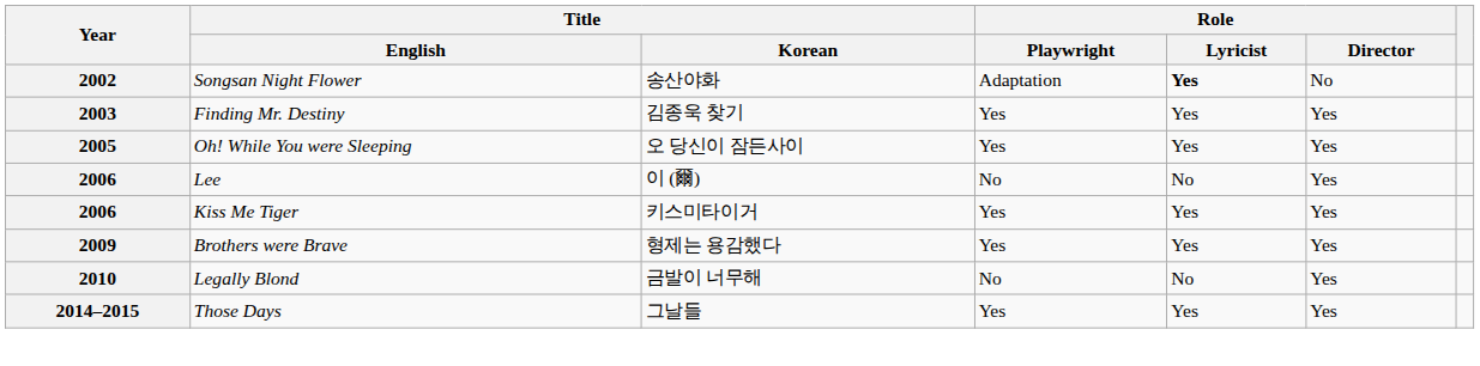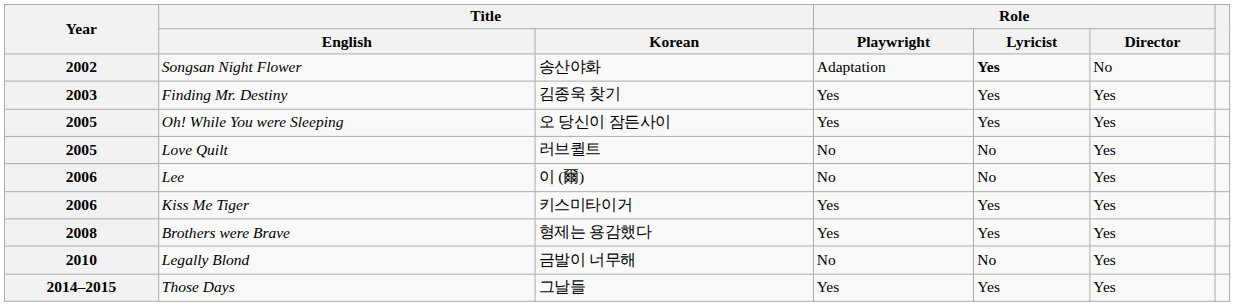 <table class="wikitable plainrowheaders sortable" style="clear:none; font-size:100%; padding:0 auto; width:100%; margin:auto">
 <tr>
 <th rowspan="2" scope="col">Year</th>
 <th colspan="2" scope="col">Title</th>
 <th colspan="3" scope="col">Role</th>
 <th rowspan="2" scope="col" class="unsortable"></th>
 </tr>
 <tr>
 <th>English</th>
 <th>Korean</th>
 <th>Playwright</th>
 <th>Lyricist</th>
 <th>Director</th>
 </tr>
 <tr>
 <th scope="row">2002</th>
 <td><em>Songsan Night Flower</em></td>
 <td>송산야화</td>
 <td>Adaptation</td>
 <td><strong>Yes</strong></td>
 <td>No</td>
 <td></td>
 </tr>
 <tr>
 <th scope="row">2003</th>
 <td><em>Finding Mr. Destiny</em></td>
 <td>김종욱 찾기</td>
 <td>Yes</td>
 <td>Yes</td>
 <td>Yes</td>
 <td></td>
 </tr>
 <tr>
 <th scope="row">2005</th>
 <td><em>Oh! While You were Sleeping</em></td>
 <td>오 당신이 잠든사이</td>
 <td>Yes</td>
 <td>Yes</td>
 <td>Yes</td>
 <td></td>
 </tr>
 <tr>
+<th scope="row">2005</th>
+<td><em>Love Quilt</em></td>
+<td>러브퀼트</td>
+<td>No</td>
+<td>No</td>
+<td>Yes</td>
+<td></td>
+</tr>
+<tr>
 <th scope="row">2006</th>
 <td><em>Lee</em></td>
 <td>이 (爾)</td>
 <td>No</td>
 <td>No</td>
 <td>Yes</td>
 <td></td>
 </tr>
 <tr>
 <th scope="row">2006</th>
 <td><em>Kiss Me Tiger</em></td>
 <td>키스미타이거</td>
 <td>Yes</td>
 <td>Yes</td>
 <td>Yes</td>
 <td></td>
 </tr>
 <tr>
-<th scope="row">2009</th>
+<th scope="row">2008</th>
 <td><em>Brothers were Brave</em></td>
 <td>형제는 용감했다</td>
 <td>Yes</td>
 <td>Yes</td>
 <td>Yes</td>
 <td></td>
 </tr>
 <tr>
 <th scope="row">2010</th>
 <td><em>Legally Blond</em></td>
 <td>금발이 너무해</td>
 <td>No</td>
 <td>No</td>
 <td>Yes</td>
 <td></td>
 </tr>
 <tr>
 <th scope="row">2014–2015</th>
 <td><em>Those Days</em></td>
 <td>그날들</td>
 <td>Yes</td>
 <td>Yes</td>
 <td>Yes</td>
 <td></td>
 </tr>
 </table>
